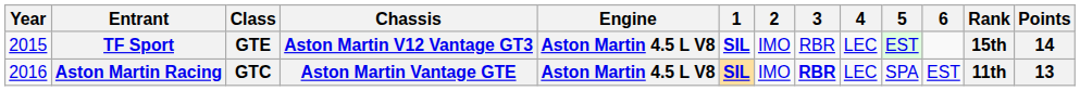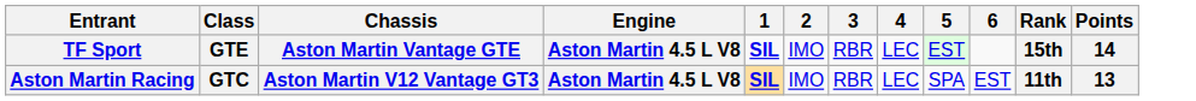 <table class="wikitable" style="text-align:center; font-size:85%">
 <tr>
-<th>Year</th>
 <th>Entrant</th>
 <th>Class</th>
 <th>Chassis</th>
 <th>Engine</th>
 <th>1</th>
 <th>2</th>
 <th>3</th>
 <th>4</th>
 <th>5</th>
 <th>6</th>
 <th>Rank</th>
 <th>Points</th>
 </tr>
 <tr>
-<td><a href='#'>2015</a></td>
 <th nowrap><a href='#'>TF Sport</a></th>
 <th>GTE</th>
-<th nowrap><a href='#'>Aston Martin V12 Vantage GT3</a></th>
+<th nowrap><a href='#'>Aston Martin Vantage GTE</a></th>
 <th nowrap><a href='#'>Aston Martin</a> 4.5 L V8</th>
 <td><strong><a href='#'>SIL</a></strong></td>
 <td><a href='#'>IMO</a></td>
 <td><a href='#'>RBR</a></td>
 <td><a href='#'>LEC</a></td>
 <td style=background:#DFFFDF><a href='#'>EST</a><br></td>
 <td></td>
 <th>15th</th>
 <th>14</th>
 </tr>
 <tr>
-<td><a href='#'>2016</a></td>
 <th nowrap><a href='#'>Aston Martin Racing</a></th>
 <th>GTC</th>
-<th nowrap><a href='#'>Aston Martin Vantage GTE</a></th>
+<th nowrap><a href='#'>Aston Martin V12 Vantage GT3</a></th>
 <th nowrap><a href='#'>Aston Martin</a> 4.5 L V8</th>
 <td style=background:#FFDF9F><strong><a href='#'>SIL</a></strong><br></td>
 <td><a href='#'>IMO</a></td>
-<td><strong><a href='#'>RBR</a></strong></td>
+<td><a href='#'>RBR</a></td>
 <td><a href='#'>LEC</a></td>
 <td><a href='#'>SPA</a></td>
 <td><a href='#'>EST</a></td>
 <th>11th</th>
 <th>13</th>
 </tr>
 </table>
